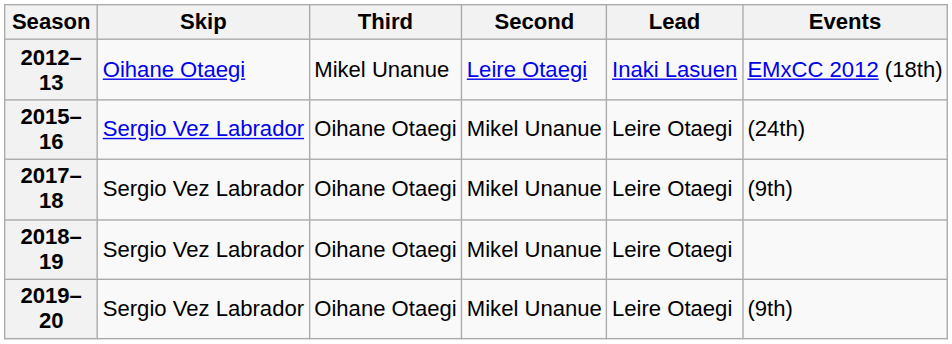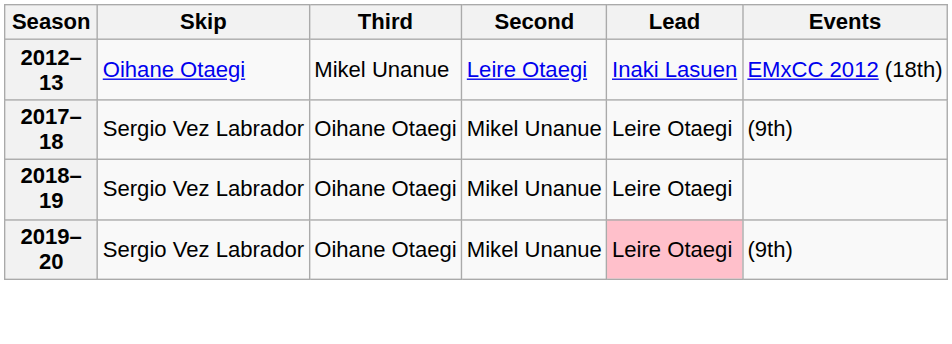 <table class="wikitable">
 <tr>
 <th scope="col" width=60>Season</th>
 <th scope="col">Skip</th>
 <th scope="col">Third</th>
 <th scope="col">Second</th>
 <th scope="col">Lead</th>
 <th scope="col">Events</th>
 </tr>
 <tr>
 <th scope="row">2012–13</th>
 <td><a href='#'>Oihane Otaegi</a></td>
 <td>Mikel Unanue</td>
 <td><a href='#'>Leire Otaegi</a></td>
 <td><a href='#'>Inaki Lasuen</a></td>
 <td><a href='#'>EMxCC 2012</a> (18th)</td>
-</tr>
-<tr>
-<th scope="row">2015–16</th>
-<td><a href='#'>Sergio Vez Labrador</a></td>
-<td>Oihane Otaegi</td>
-<td>Mikel Unanue</td>
-<td>Leire Otaegi</td>
-<td> (24th)</td>
 </tr>
 <tr>
 <th scope="row">2017–18</th>
 <td>Sergio Vez Labrador</td>
 <td>Oihane Otaegi</td>
 <td>Mikel Unanue</td>
 <td>Leire Otaegi</td>
 <td> (9th)</td>
 </tr>
 <tr>
 <th scope="row">2018–19</th>
 <td>Sergio Vez Labrador</td>
 <td>Oihane Otaegi</td>
 <td>Mikel Unanue</td>
 <td>Leire Otaegi</td>
 <td> </td>
 </tr>
 <tr>
 <th scope="row">2019–20</th>
 <td>Sergio Vez Labrador</td>
 <td>Oihane Otaegi</td>
 <td>Mikel Unanue</td>
-<td>Leire Otaegi</td>
+<td style="background: pink;">Leire Otaegi</td>
 <td> (9th)</td>
 </tr>
 </table>
